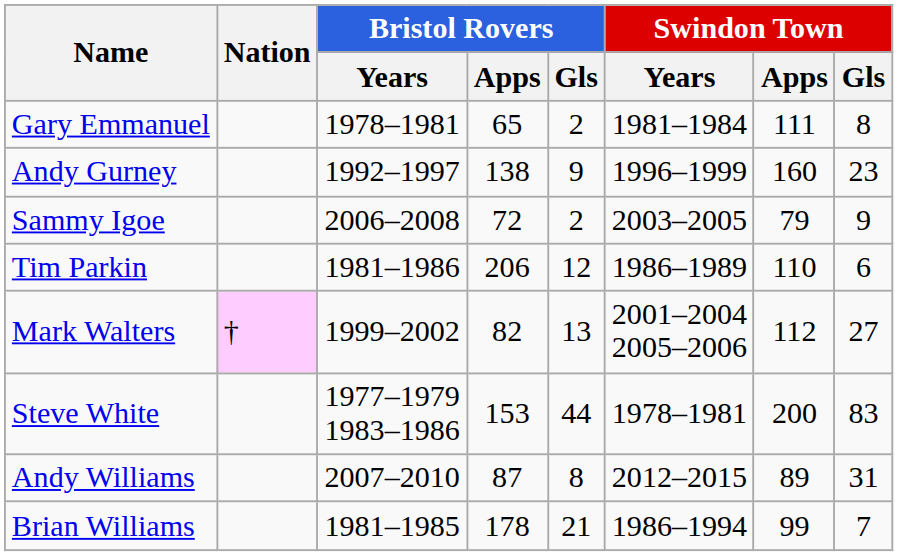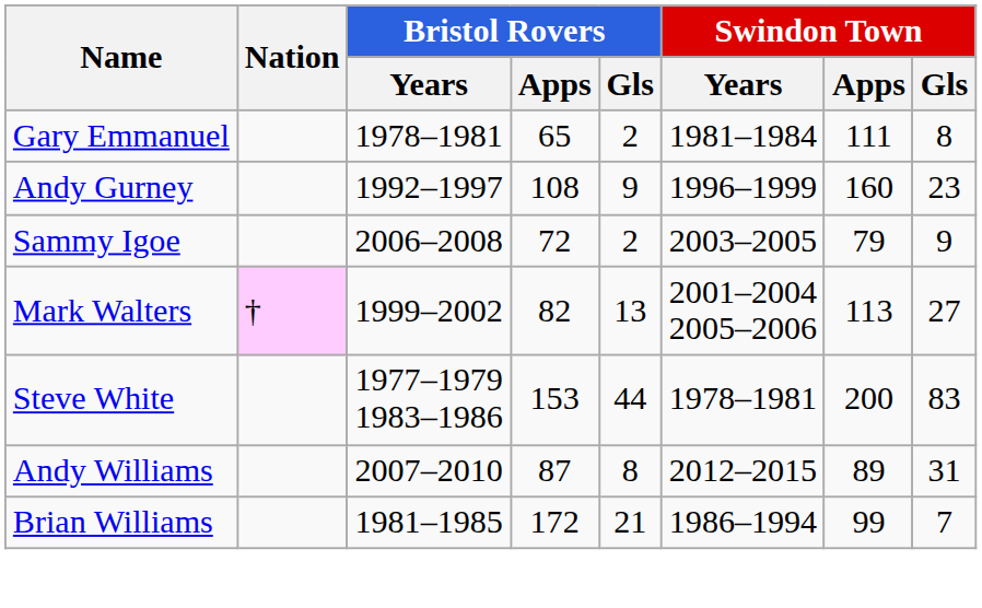 <table class="wikitable" style="text-align:center;">
 <tr>
 <th rowspan=2>Name</th>
 <th rowspan=2>Nation</th>
 <th colspan=3 style="background:#2B60DE; color:white;">Bristol Rovers</th>
 <th colspan=3 style="background:#DD0000; color:white;">Swindon Town</th>
 </tr>
 <tr>
 <th>Years</th>
 <th>Apps</th>
 <th>Gls</th>
 <th>Years</th>
 <th>Apps</th>
 <th>Gls</th>
 </tr>
 <tr>
 <td style="text-align:left;"><a href='#'>Gary Emmanuel</a></td>
 <td style="text-align:left;"></td>
 <td>1978–1981</td>
 <td>65</td>
 <td>2</td>
 <td>1981–1984</td>
 <td>111</td>
 <td>8</td>
 </tr>
 <tr>
 <td style="text-align:left;"><a href='#'>Andy Gurney</a></td>
 <td style="text-align:left;"></td>
 <td>1992–1997</td>
-<td>138</td>
+<td>108</td>
 <td>9</td>
 <td>1996–1999</td>
 <td>160</td>
 <td>23</td>
 </tr>
 <tr>
 <td style="text-align:left;"><a href='#'>Sammy Igoe</a></td>
 <td style="text-align:left;"></td>
 <td>2006–2008</td>
 <td>72</td>
 <td>2</td>
 <td>2003–2005</td>
 <td>79</td>
 <td>9</td>
 </tr>
 <tr>
-<td style="text-align:left;"><a href='#'>Tim Parkin</a></td>
-<td style="text-align:left;"></td>
-<td>1981–1986</td>
-<td>206</td>
-<td>12</td>
-<td>1986–1989</td>
-<td>110</td>
-<td>6</td>
-</tr>
-<tr>
 <td style="text-align:left;"><a href='#'>Mark Walters</a></td>
 <td style="text-align:left; background:#ffccff;"> †</td>
 <td>1999–2002</td>
 <td>82</td>
 <td>13</td>
 <td>2001–2004<br>2005–2006</td>
-<td>112</td>
+<td>113</td>
 <td>27</td>
 </tr>
 <tr>
 <td style="text-align:left;"><a href='#'>Steve White</a></td>
 <td style="text-align:left;"></td>
 <td>1977–1979<br>1983–1986</td>
 <td>153</td>
 <td>44</td>
 <td>1978–1981</td>
 <td>200</td>
 <td>83</td>
 </tr>
 <tr>
 <td style="text-align:left;"><a href='#'>Andy Williams</a></td>
 <td style="text-align:left;"></td>
 <td>2007–2010</td>
 <td>87</td>
 <td>8</td>
 <td>2012–2015</td>
 <td>89</td>
 <td>31</td>
 </tr>
 <tr>
 <td style="text-align:left;"><a href='#'>Brian Williams</a></td>
 <td style="text-align:left;"></td>
 <td>1981–1985</td>
-<td>178</td>
+<td>172</td>
 <td>21</td>
 <td>1986–1994</td>
 <td>99</td>
 <td>7</td>
 </tr>
 </table>
